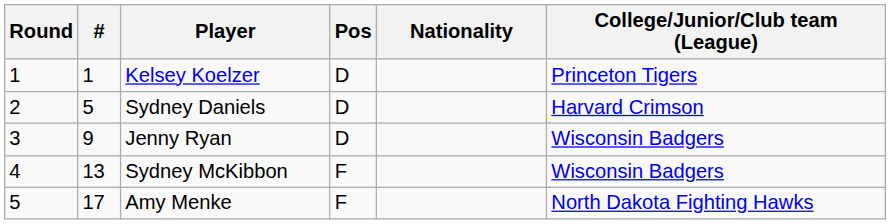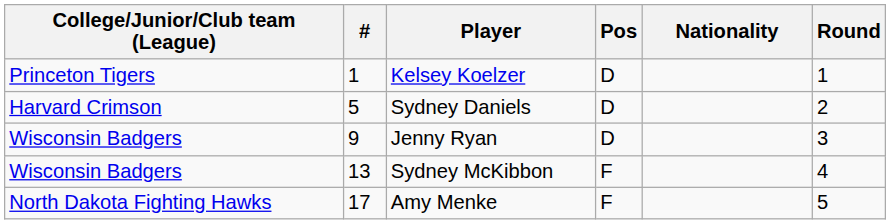 <table class="wikitable" width="700em">
 <tr>
-<th style="width:5%;">Round</th>
+<th style="width:40%;">College/Junior/Club team (League)</th>
 <th style="width:5%;">#</th>
 <th style="width:25%;">Player</th>
 <th style="width:5%;">Pos</th>
 <th style="width:20%;">Nationality</th>
-<th style="width:40%;">College/Junior/Club team (League)</th>
+<th style="width:5%;">Round</th>
 </tr>
 <tr>
-<td>1</td>
+<td><a href='#'>Princeton Tigers</a></td>
 <td>1</td>
 <td><a href='#'>Kelsey Koelzer</a></td>
 <td>D</td>
 <td></td>
-<td><a href='#'>Princeton Tigers</a></td>
+<td>1</td>
 </tr>
 <tr>
-<td>2</td>
+<td><a href='#'>Harvard Crimson</a></td>
 <td>5</td>
 <td>Sydney Daniels</td>
 <td>D</td>
 <td></td>
-<td><a href='#'>Harvard Crimson</a></td>
+<td>2</td>
 </tr>
 <tr>
-<td>3</td>
+<td><a href='#'>Wisconsin Badgers</a></td>
 <td>9</td>
 <td>Jenny Ryan</td>
 <td>D</td>
 <td></td>
-<td><a href='#'>Wisconsin Badgers</a></td>
+<td>3</td>
 </tr>
 <tr>
-<td>4</td>
+<td><a href='#'>Wisconsin Badgers</a></td>
 <td>13</td>
 <td>Sydney McKibbon</td>
 <td>F</td>
 <td></td>
-<td><a href='#'>Wisconsin Badgers</a></td>
+<td>4</td>
 </tr>
 <tr>
-<td>5</td>
+<td><a href='#'>North Dakota Fighting Hawks</a></td>
 <td>17</td>
 <td>Amy Menke</td>
 <td>F</td>
 <td></td>
-<td><a href='#'>North Dakota Fighting Hawks</a></td>
+<td>5</td>
 </tr>
 </table>
